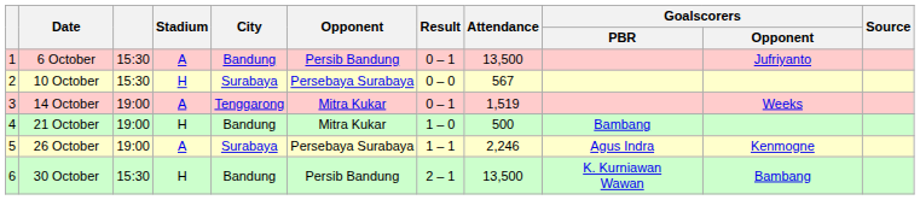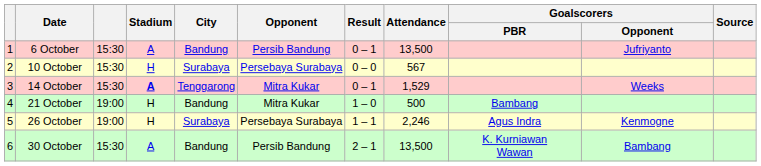 <table class="wikitable" Style="text-align: center;font-size:75%">
 <tr>
 <th rowspan="2"></th>
 <th rowspan="2" style="width:80px">Date</th>
 <th rowspan="2"></th>
 <th rowspan="2">Stadium</th>
 <th rowspan="2">City</th>
 <th rowspan="2">Opponent</th>
 <th rowspan="2">Result</th>
 <th rowspan="2">Attendance</th>
 <th colspan="2">Goalscorers</th>
 <th rowspan="2">Source</th>
 </tr>
 <tr>
 <th style="width:140px">PBR</th>
 <th style="width:140px">Opponent</th>
 </tr>
 <tr style="background:#fcc">
 <td>1</td>
 <td>6 October</td>
 <td>15:30</td>
 <td><a href='#'>A</a></td>
 <td><a href='#'>Bandung</a></td>
 <td><a href='#'>Persib Bandung</a></td>
 <td>0 – 1</td>
 <td>13,500</td>
 <td></td>
 <td><a href='#'>Jufriyanto</a> </td>
 <td></td>
 </tr>
 <tr style="background:#ffc">
 <td>2</td>
 <td>10 October</td>
 <td>15:30</td>
 <td><a href='#'>H</a></td>
 <td><a href='#'>Surabaya</a></td>
 <td><a href='#'>Persebaya Surabaya</a></td>
 <td>0 – 0</td>
 <td>567</td>
 <td></td>
 <td></td>
 <td></td>
 </tr>
 <tr style="background:#fcc">
 <td>3</td>
 <td>14 October</td>
-<td>19:00</td>
-<td><a href='#'>A</a></td>
+<td>15:30</td>
+<td><strong><a href='#'>A</a></strong></td>
 <td><a href='#'>Tenggarong</a></td>
 <td><a href='#'>Mitra Kukar</a></td>
 <td>0 – 1</td>
-<td>1,519</td>
+<td>1,529</td>
 <td></td>
 <td><a href='#'>Weeks</a> </td>
 <td></td>
 </tr>
 <tr style="background:#cfc">
 <td>4</td>
 <td>21 October</td>
 <td>19:00</td>
 <td>H</td>
 <td>Bandung</td>
 <td>Mitra Kukar</td>
 <td>1 – 0</td>
 <td>500</td>
 <td><a href='#'>Bambang</a> </td>
 <td></td>
 <td></td>
 </tr>
 <tr style="background:#ffc">
 <td>5</td>
 <td>26 October</td>
 <td>19:00</td>
-<td><a href='#'>A</a></td>
+<td>H</td>
 <td><a href='#'>Surabaya</a></td>
 <td>Persebaya Surabaya</td>
 <td>1 – 1</td>
 <td>2,246</td>
 <td><a href='#'>Agus Indra</a> </td>
 <td><a href='#'>Kenmogne</a> </td>
 <td></td>
 </tr>
 <tr style="background:#cfc">
 <td>6</td>
 <td>30 October</td>
 <td>15:30</td>
-<td>H</td>
+<td><a href='#'>A</a></td>
 <td>Bandung</td>
 <td>Persib Bandung</td>
 <td>2 – 1</td>
 <td>13,500</td>
 <td><a href='#'>K. Kurniawan</a> <br><a href='#'>Wawan</a> </td>
 <td><a href='#'>Bambang</a> </td>
 <td></td>
 </tr>
 </table>
